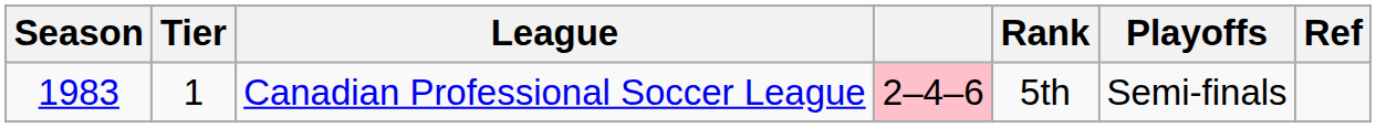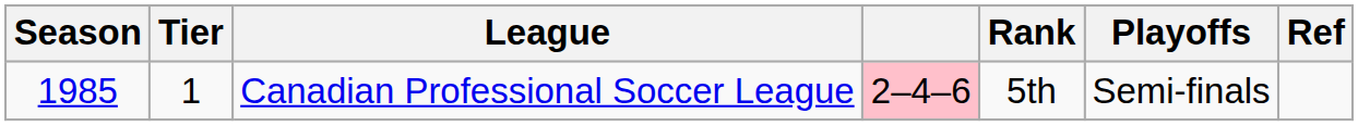 <table class="wikitable" style="text-align: center;">
 <tr>
 <th>Season</th>
 <th>Tier</th>
 <th>League</th>
 <th></th>
 <th>Rank</th>
 <th>Playoffs</th>
 <th>Ref</th>
 </tr>
 <tr>
-<td><a href='#'>1983</a></td>
+<td><a href='#'>1985</a></td>
 <td>1</td>
 <td><a href='#'>Canadian Professional Soccer League</a></td>
 <td style="background: pink;">2–4–6</td>
 <td>5th</td>
 <td>Semi-finals</td>
 <td></td>
 </tr>
 </table>
